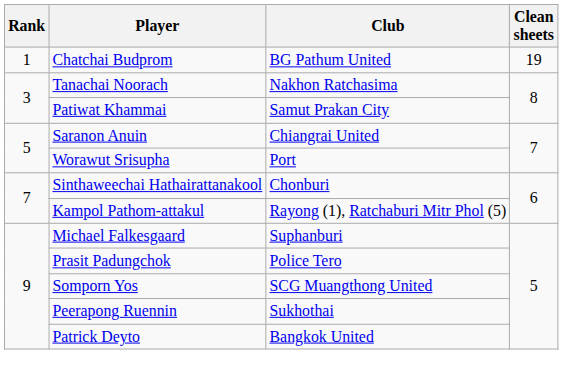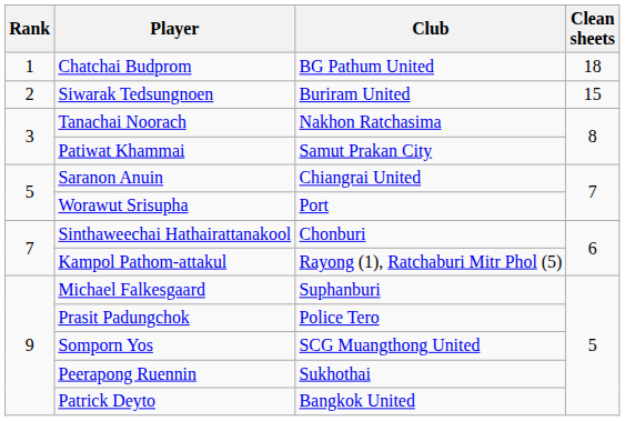 <table class="wikitable" style="text-align:center">
 <tr>
 <th>Rank</th>
 <th>Player</th>
 <th>Club</th>
 <th>Clean<br>sheets</th>
 </tr>
 <tr>
 <td>1</td>
 <td align="left"> <a href='#'>Chatchai Budprom</a></td>
 <td align="left"><a href='#'>BG Pathum United</a></td>
-<td>19</td>
+<td>18</td>
+</tr>
+<tr>
+<td>2</td>
+<td align="left"> <a href='#'>Siwarak Tedsungnoen</a></td>
+<td align="left"><a href='#'>Buriram United</a></td>
+<td>15</td>
 </tr>
 <tr>
 <td rowspan="2">3</td>
 <td align="left"> <a href='#'>Tanachai Noorach</a></td>
 <td align="left"><a href='#'>Nakhon Ratchasima</a></td>
 <td rowspan="2">8</td>
 </tr>
 <tr>
 <td align="left"> <a href='#'>Patiwat Khammai</a></td>
 <td align="left"><a href='#'>Samut Prakan City</a></td>
 </tr>
 <tr>
 <td rowspan="2">5</td>
 <td align="left"> <a href='#'>Saranon Anuin</a></td>
 <td align="left"><a href='#'>Chiangrai United</a></td>
 <td rowspan="2">7</td>
 </tr>
 <tr>
 <td align="left"> <a href='#'>Worawut Srisupha</a></td>
 <td align="left"><a href='#'>Port</a></td>
 </tr>
 <tr>
 <td rowspan="2">7</td>
 <td align="left"> <a href='#'>Sinthaweechai Hathairattanakool</a></td>
 <td align="left"><a href='#'>Chonburi</a></td>
 <td rowspan="2">6</td>
 </tr>
 <tr>
 <td align="left"> <a href='#'>Kampol Pathom-attakul</a></td>
 <td align="left"><a href='#'>Rayong</a> (1), <a href='#'>Ratchaburi Mitr Phol</a> (5)</td>
 </tr>
 <tr>
 <td rowspan="5">9</td>
 <td align="left"> <a href='#'>Michael Falkesgaard</a></td>
 <td align="left"><a href='#'>Suphanburi</a></td>
 <td rowspan="5">5</td>
 </tr>
 <tr>
 <td align="left"> <a href='#'>Prasit Padungchok</a></td>
 <td align="left"><a href='#'>Police Tero</a></td>
 </tr>
 <tr>
 <td align="left"> <a href='#'>Somporn Yos</a></td>
 <td align="left"><a href='#'>SCG Muangthong United</a></td>
 </tr>
 <tr>
 <td align="left"> <a href='#'>Peerapong Ruennin</a></td>
 <td align="left"><a href='#'>Sukhothai</a></td>
 </tr>
 <tr>
 <td align="left"> <a href='#'>Patrick Deyto</a></td>
 <td align="left"><a href='#'>Bangkok United</a></td>
 </tr>
 </table>
